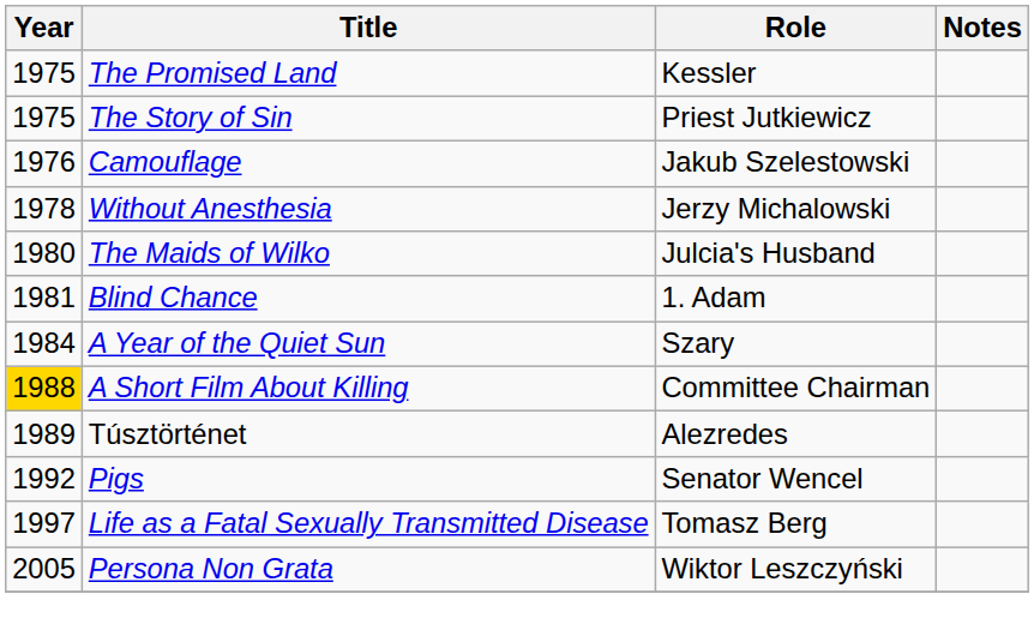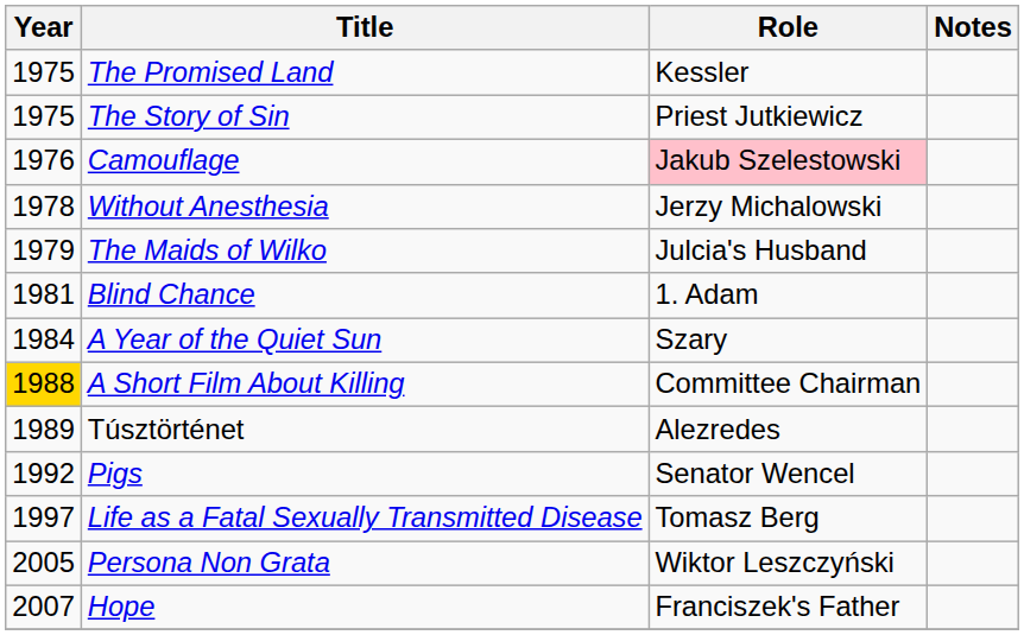 <table class="wikitable sortable">
 <tr>
 <th>Year</th>
 <th>Title</th>
 <th>Role</th>
 <th class="unsortable">Notes</th>
 </tr>
 <tr>
 <td>1975</td>
 <td><em><a href='#'>The Promised Land</a></em></td>
 <td>Kessler</td>
 <td></td>
 </tr>
 <tr>
 <td>1975</td>
 <td><em><a href='#'>The Story of Sin</a></em></td>
 <td>Priest Jutkiewicz</td>
 <td></td>
 </tr>
 <tr>
 <td>1976</td>
 <td><em><a href='#'>Camouflage</a></em></td>
-<td>Jakub Szelestowski</td>
+<td style="background: pink;">Jakub Szelestowski</td>
 <td></td>
 </tr>
 <tr>
 <td>1978</td>
 <td><em><a href='#'>Without Anesthesia</a></em></td>
 <td>Jerzy Michalowski</td>
 <td></td>
 </tr>
 <tr>
-<td>1980</td>
+<td>1979</td>
 <td><em><a href='#'>The Maids of Wilko</a></em></td>
 <td>Julcia's Husband</td>
 <td></td>
 </tr>
 <tr>
 <td>1981</td>
 <td><em><a href='#'>Blind Chance</a></em></td>
 <td>1. Adam</td>
 <td></td>
 </tr>
 <tr>
 <td>1984</td>
 <td><em><a href='#'>A Year of the Quiet Sun</a></em></td>
 <td>Szary</td>
 <td></td>
 </tr>
 <tr>
 <td style="background: gold;">1988</td>
 <td><em><a href='#'>A Short Film About Killing</a></em></td>
 <td>Committee Chairman</td>
 <td></td>
 </tr>
 <tr>
 <td>1989</td>
 <td>Túsztörténet</td>
 <td>Alezredes</td>
 <td></td>
 </tr>
 <tr>
 <td>1992</td>
 <td><em><a href='#'>Pigs</a></em></td>
 <td>Senator Wencel</td>
 <td></td>
 </tr>
 <tr>
 <td>1997</td>
 <td><em><a href='#'>Life as a Fatal Sexually Transmitted Disease</a></em></td>
 <td>Tomasz Berg</td>
 <td></td>
 </tr>
 <tr>
 <td>2005</td>
 <td><em><a href='#'>Persona Non Grata</a></em></td>
 <td>Wiktor Leszczyński</td>
 <td></td>
 </tr>
 <tr>
+<td>2007</td>
+<td><em><a href='#'>Hope</a></em></td>
+<td>Franciszek's Father</td>
+<td></td>
+</tr>
+<tr>
 </tr>
 </table>
